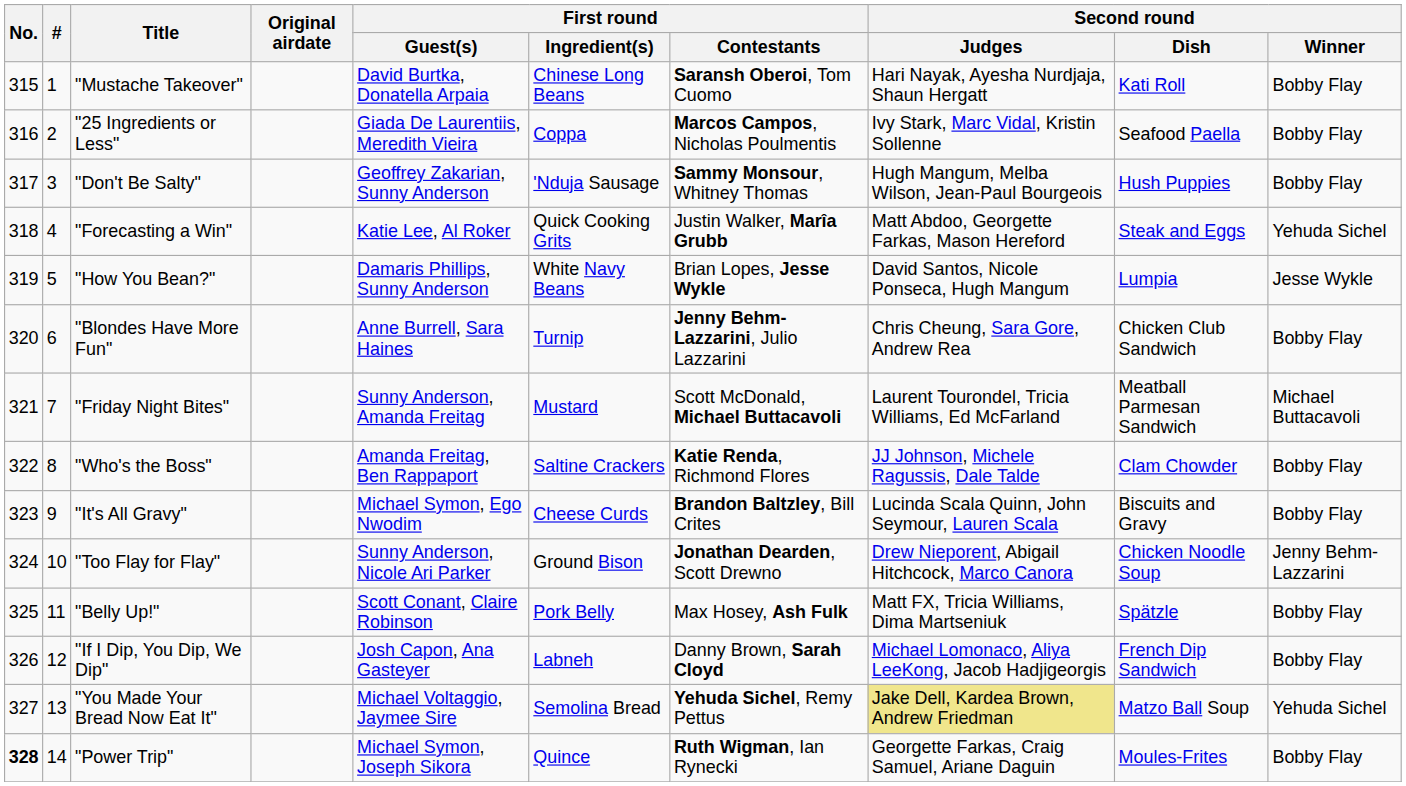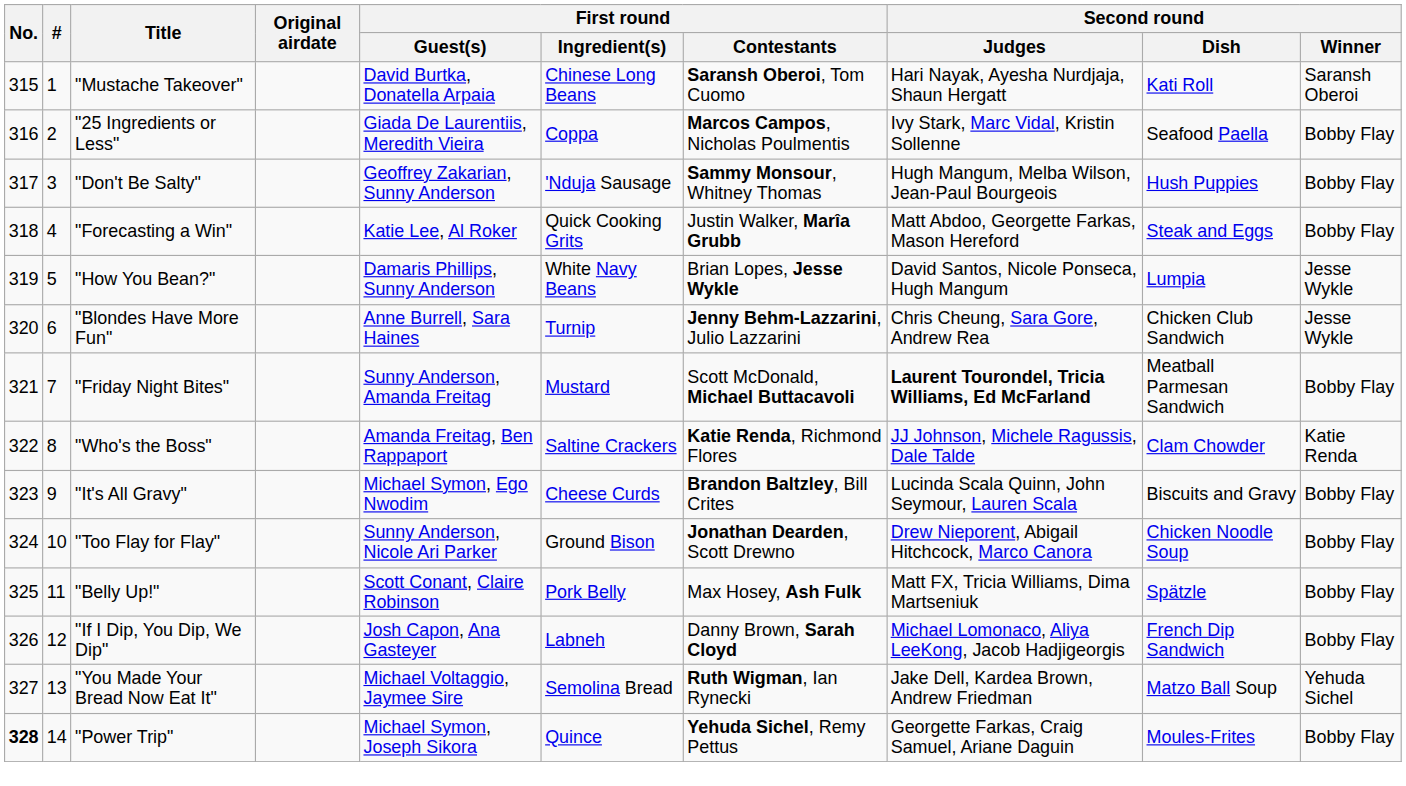 <table class="wikitable">
 <tr>
 <th rowspan="2">No.</th>
 <th rowspan="2">#</th>
 <th rowspan="2">Title</th>
 <th rowspan="2">Original airdate</th>
 <th colspan="3">First round</th>
 <th colspan="3">Second round</th>
 </tr>
 <tr>
 <th>Guest(s)</th>
 <th>Ingredient(s)</th>
 <th>Contestants</th>
 <th>Judges</th>
 <th>Dish</th>
 <th>Winner</th>
 </tr>
 <tr>
 <td>315</td>
 <td>1</td>
 <td>"Mustache Takeover"</td>
 <td></td>
 <td><a href='#'>David Burtka</a>, <a href='#'>Donatella Arpaia</a></td>
 <td><a href='#'>Chinese Long Beans</a></td>
 <td><strong>Saransh Oberoi</strong>, Tom Cuomo</td>
 <td>Hari Nayak, Ayesha Nurdjaja, Shaun Hergatt</td>
 <td><a href='#'>Kati Roll</a></td>
-<td>Bobby Flay</td>
+<td>Saransh Oberoi</td>
 </tr>
 <tr>
 <td>316</td>
 <td>2</td>
 <td>"25 Ingredients or Less"</td>
 <td></td>
 <td><a href='#'>Giada De Laurentiis</a>, <a href='#'>Meredith Vieira</a></td>
 <td><a href='#'>Coppa</a></td>
 <td><strong>Marcos Campos</strong>, Nicholas Poulmentis</td>
 <td>Ivy Stark, <a href='#'>Marc Vidal</a>, Kristin Sollenne</td>
 <td>Seafood <a href='#'>Paella</a></td>
 <td>Bobby Flay</td>
 </tr>
 <tr>
 <td>317</td>
 <td>3</td>
 <td>"Don't Be Salty"</td>
 <td></td>
 <td><a href='#'>Geoffrey Zakarian</a>, <a href='#'>Sunny Anderson</a></td>
 <td><a href='#'>'Nduja</a> Sausage</td>
 <td><strong>Sammy Monsour</strong>, Whitney Thomas</td>
 <td>Hugh Mangum, Melba Wilson, Jean-Paul Bourgeois</td>
 <td><a href='#'>Hush Puppies</a></td>
 <td>Bobby Flay</td>
 </tr>
 <tr>
 <td>318</td>
 <td>4</td>
 <td>"Forecasting a Win"</td>
 <td></td>
 <td><a href='#'>Katie Lee</a>, <a href='#'>Al Roker</a></td>
 <td>Quick Cooking <a href='#'>Grits</a></td>
 <td>Justin Walker, <strong>Marîa Grubb</strong></td>
 <td>Matt Abdoo, Georgette Farkas, Mason Hereford</td>
 <td><a href='#'>Steak and Eggs</a></td>
-<td>Yehuda Sichel</td>
+<td>Bobby Flay</td>
 </tr>
 <tr>
 <td>319</td>
 <td>5</td>
 <td>"How You Bean?"</td>
 <td></td>
 <td><a href='#'>Damaris Phillips</a>, <a href='#'>Sunny Anderson</a></td>
 <td>White <a href='#'>Navy Beans</a></td>
 <td>Brian Lopes, <strong>Jesse Wykle</strong></td>
 <td>David Santos, Nicole Ponseca, Hugh Mangum</td>
 <td><a href='#'>Lumpia</a></td>
 <td>Jesse Wykle</td>
 </tr>
 <tr>
 <td>320</td>
 <td>6</td>
 <td>"Blondes Have More Fun"</td>
 <td></td>
 <td><a href='#'>Anne Burrell</a>, <a href='#'>Sara Haines</a></td>
 <td><a href='#'>Turnip</a></td>
 <td><strong>Jenny Behm-Lazzarini</strong>, Julio Lazzarini</td>
 <td>Chris Cheung, <a href='#'>Sara Gore</a>, Andrew Rea</td>
 <td>Chicken Club Sandwich</td>
-<td>Bobby Flay</td>
+<td>Jesse Wykle</td>
 </tr>
 <tr>
 <td>321</td>
 <td>7</td>
 <td>"Friday Night Bites"</td>
 <td></td>
 <td><a href='#'>Sunny Anderson</a>, <a href='#'>Amanda Freitag</a></td>
 <td><a href='#'>Mustard</a></td>
 <td>Scott McDonald, <strong>Michael Buttacavoli</strong></td>
-<td>Laurent Tourondel, Tricia Williams, Ed McFarland</td>
+<td><strong>Laurent Tourondel, Tricia Williams, Ed McFarland</strong></td>
 <td>Meatball Parmesan Sandwich</td>
-<td>Michael Buttacavoli</td>
+<td>Bobby Flay</td>
 </tr>
 <tr>
 <td>322</td>
 <td>8</td>
 <td>"Who's the Boss"</td>
 <td></td>
 <td><a href='#'>Amanda Freitag</a>, <a href='#'>Ben Rappaport</a></td>
 <td><a href='#'>Saltine Crackers</a></td>
 <td><strong>Katie Renda</strong>, Richmond Flores</td>
 <td><a href='#'>JJ Johnson</a>, <a href='#'>Michele Ragussis</a>, <a href='#'>Dale Talde</a></td>
 <td><a href='#'>Clam Chowder</a></td>
-<td>Bobby Flay</td>
+<td>Katie Renda</td>
 </tr>
 <tr>
 <td>323</td>
 <td>9</td>
 <td>"It's All Gravy"</td>
 <td></td>
 <td><a href='#'>Michael Symon</a>, <a href='#'>Ego Nwodim</a></td>
 <td><a href='#'>Cheese Curds</a></td>
 <td><strong>Brandon Baltzley</strong>, Bill Crites</td>
 <td>Lucinda Scala Quinn, John Seymour, <a href='#'>Lauren Scala</a></td>
 <td>Biscuits and Gravy</td>
 <td>Bobby Flay</td>
 </tr>
 <tr>
 <td>324</td>
 <td>10</td>
 <td>"Too Flay for Flay"</td>
 <td></td>
 <td><a href='#'>Sunny Anderson</a>, <a href='#'>Nicole Ari Parker</a></td>
 <td>Ground <a href='#'>Bison</a></td>
 <td><strong>Jonathan Dearden</strong>, Scott Drewno</td>
 <td><a href='#'>Drew Nieporent</a>, Abigail Hitchcock, <a href='#'>Marco Canora</a></td>
 <td><a href='#'>Chicken Noodle Soup</a></td>
-<td>Jenny Behm-Lazzarini</td>
+<td>Bobby Flay</td>
 </tr>
 <tr>
 <td>325</td>
 <td>11</td>
 <td>"Belly Up!"</td>
 <td></td>
 <td><a href='#'>Scott Conant</a>, <a href='#'>Claire Robinson</a></td>
 <td><a href='#'>Pork Belly</a></td>
 <td>Max Hosey, <strong>Ash Fulk</strong></td>
 <td>Matt FX, Tricia Williams, Dima Martseniuk</td>
 <td><a href='#'>Spätzle</a></td>
 <td>Bobby Flay</td>
 </tr>
 <tr>
 <td>326</td>
 <td>12</td>
 <td>"If I Dip, You Dip, We Dip"</td>
 <td></td>
 <td><a href='#'>Josh Capon</a>, <a href='#'>Ana Gasteyer</a></td>
 <td><a href='#'>Labneh</a></td>
 <td>Danny Brown, <strong>Sarah Cloyd</strong></td>
 <td><a href='#'>Michael Lomonaco</a>, <a href='#'>Aliya LeeKong</a>, Jacob Hadjigeorgis</td>
 <td><a href='#'>French Dip Sandwich</a></td>
 <td>Bobby Flay</td>
 </tr>
 <tr>
 <td>327</td>
 <td>13</td>
 <td>"You Made Your Bread Now Eat It"</td>
 <td></td>
 <td><a href='#'>Michael Voltaggio</a>, <a href='#'>Jaymee Sire</a></td>
 <td><a href='#'>Semolina</a> Bread</td>
-<td><strong>Yehuda Sichel</strong>, Remy Pettus</td>
-<td style="background: khaki;">Jake Dell, Kardea Brown, Andrew Friedman</td>
+<td><strong>Ruth Wigman</strong>, Ian Rynecki</td>
+<td>Jake Dell, Kardea Brown, Andrew Friedman</td>
 <td><a href='#'>Matzo Ball</a> Soup</td>
 <td>Yehuda Sichel</td>
 </tr>
 <tr>
 <td><strong>328</strong></td>
 <td>14</td>
 <td>"Power Trip"</td>
 <td></td>
 <td><a href='#'>Michael Symon</a>, <a href='#'>Joseph Sikora</a></td>
 <td><a href='#'>Quince</a></td>
-<td><strong>Ruth Wigman</strong>, Ian Rynecki</td>
+<td><strong>Yehuda Sichel</strong>, Remy Pettus</td>
 <td>Georgette Farkas, Craig Samuel, Ariane Daguin</td>
 <td><a href='#'>Moules-Frites</a></td>
 <td>Bobby Flay</td>
 </tr>
 </table>
